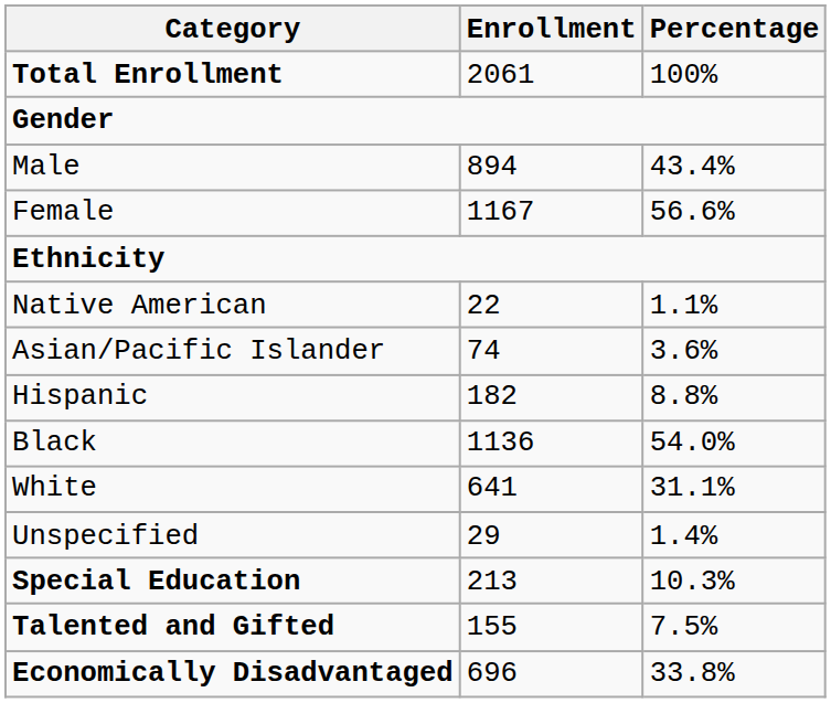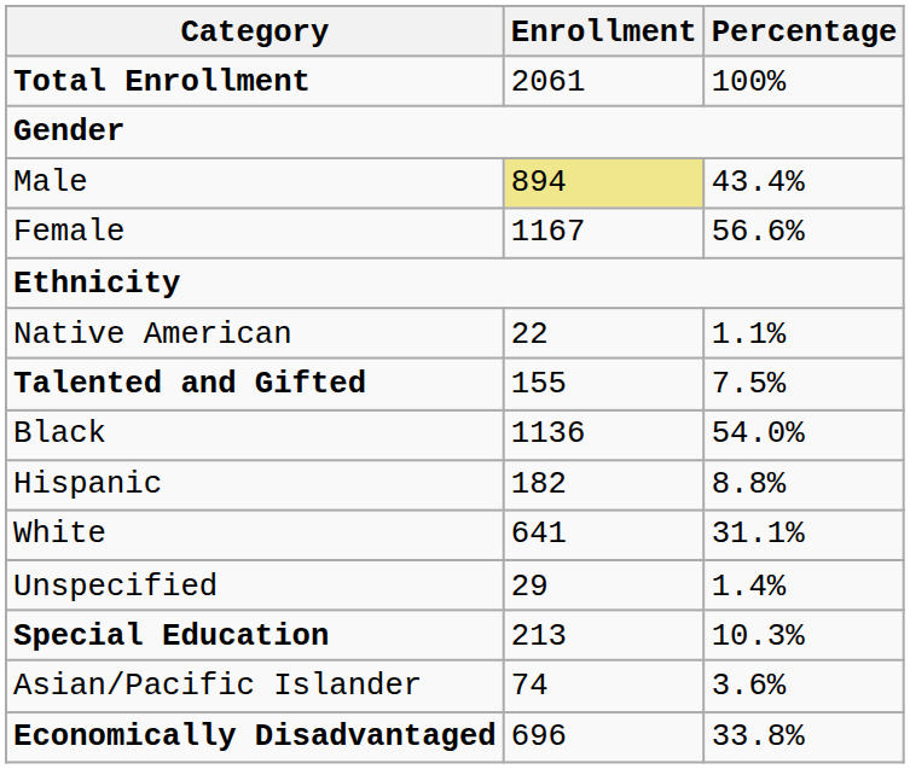 <table class="wikitable" border="1">
 <tr>
 <th>Category</th>
 <th>Enrollment</th>
 <th>Percentage</th>
 </tr>
 <tr>
 <td><strong>Total Enrollment</strong></td>
 <td>2061</td>
 <td>100%</td>
 </tr>
 <tr>
 <td colspan="3"><strong>Gender</strong></td>
 </tr>
 <tr>
 <td>Male</td>
-<td>894</td>
+<td style="background: khaki;">894</td>
 <td>43.4%</td>
 </tr>
 <tr>
 <td>Female</td>
 <td>1167</td>
 <td>56.6%</td>
 </tr>
 <tr>
 <td colspan="3"><strong>Ethnicity</strong></td>
 </tr>
 <tr>
 <td>Native American</td>
 <td>22</td>
 <td>1.1%</td>
 </tr>
 <tr>
-<td>Asian/Pacific Islander</td>
-<td>74</td>
-<td>3.6%</td>
+<td><strong>Talented and Gifted</strong></td>
+<td>155</td>
+<td>7.5%</td>
+</tr>
+<tr>
+<td>Black</td>
+<td>1136</td>
+<td>54.0%</td>
 </tr>
 <tr>
 <td>Hispanic</td>
 <td>182</td>
 <td>8.8%</td>
-</tr>
-<tr>
-<td>Black</td>
-<td>1136</td>
-<td>54.0%</td>
 </tr>
 <tr>
 <td>White</td>
 <td>641</td>
 <td>31.1%</td>
 </tr>
 <tr>
 <td>Unspecified</td>
 <td>29</td>
 <td>1.4%</td>
 </tr>
 <tr>
 <td><strong>Special Education</strong></td>
 <td>213</td>
 <td>10.3%</td>
 </tr>
 <tr>
-<td><strong>Talented and Gifted</strong></td>
-<td>155</td>
-<td>7.5%</td>
+<td>Asian/Pacific Islander</td>
+<td>74</td>
+<td>3.6%</td>
 </tr>
 <tr>
 <td><strong>Economically Disadvantaged</strong></td>
 <td>696</td>
 <td>33.8%</td>
 </tr>
 </table>
